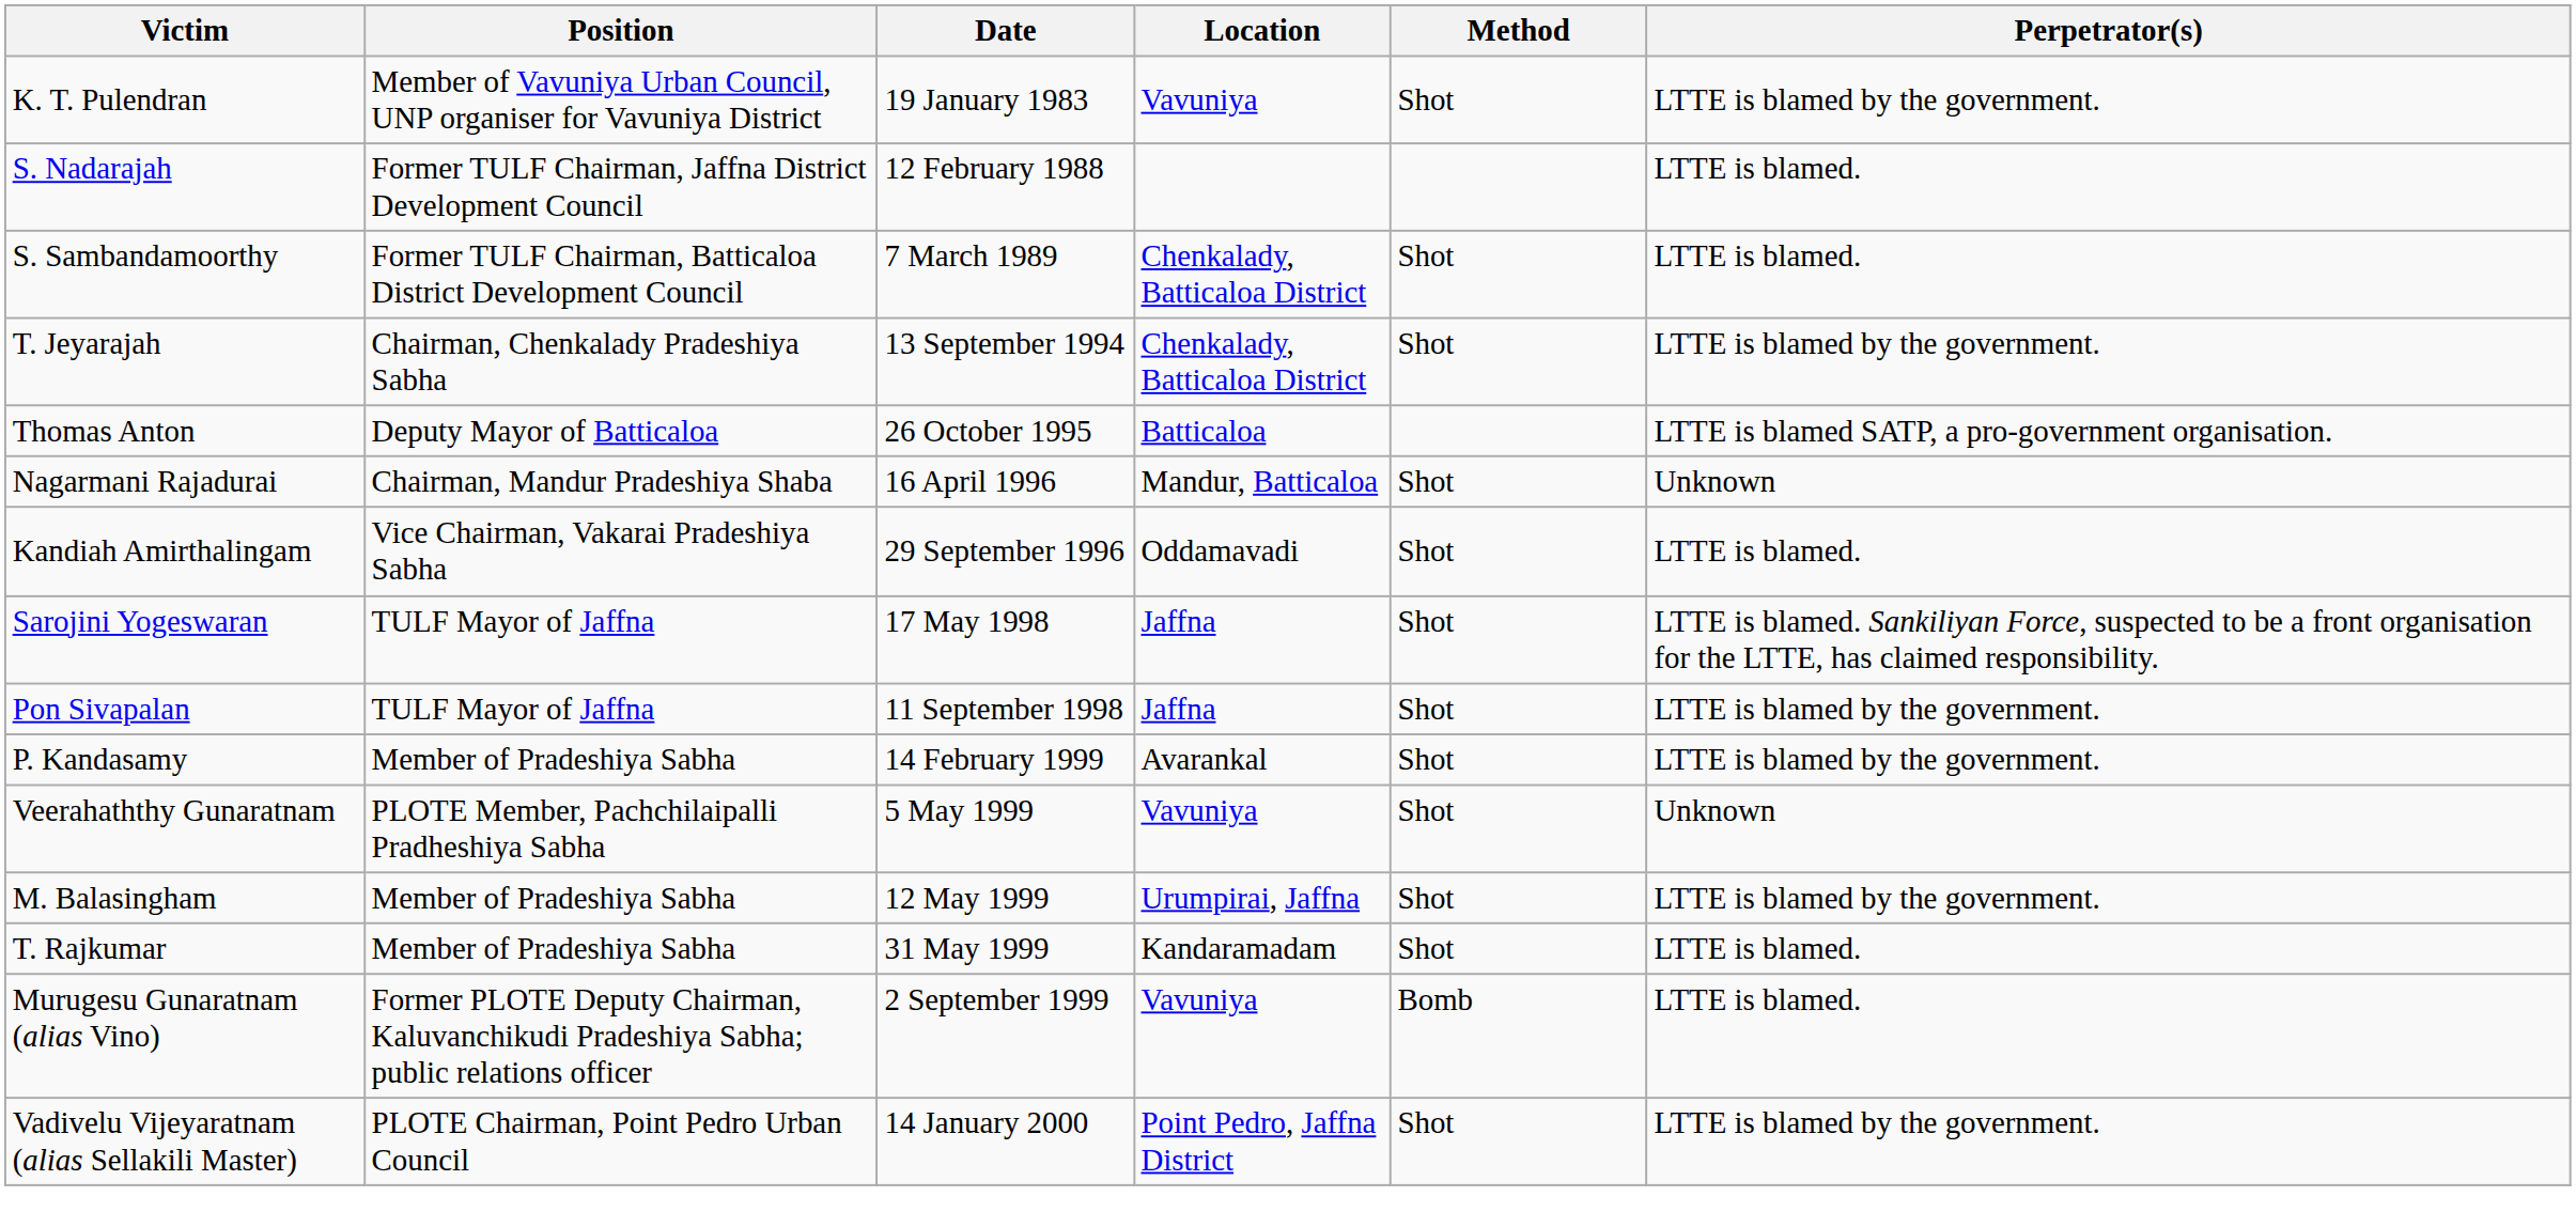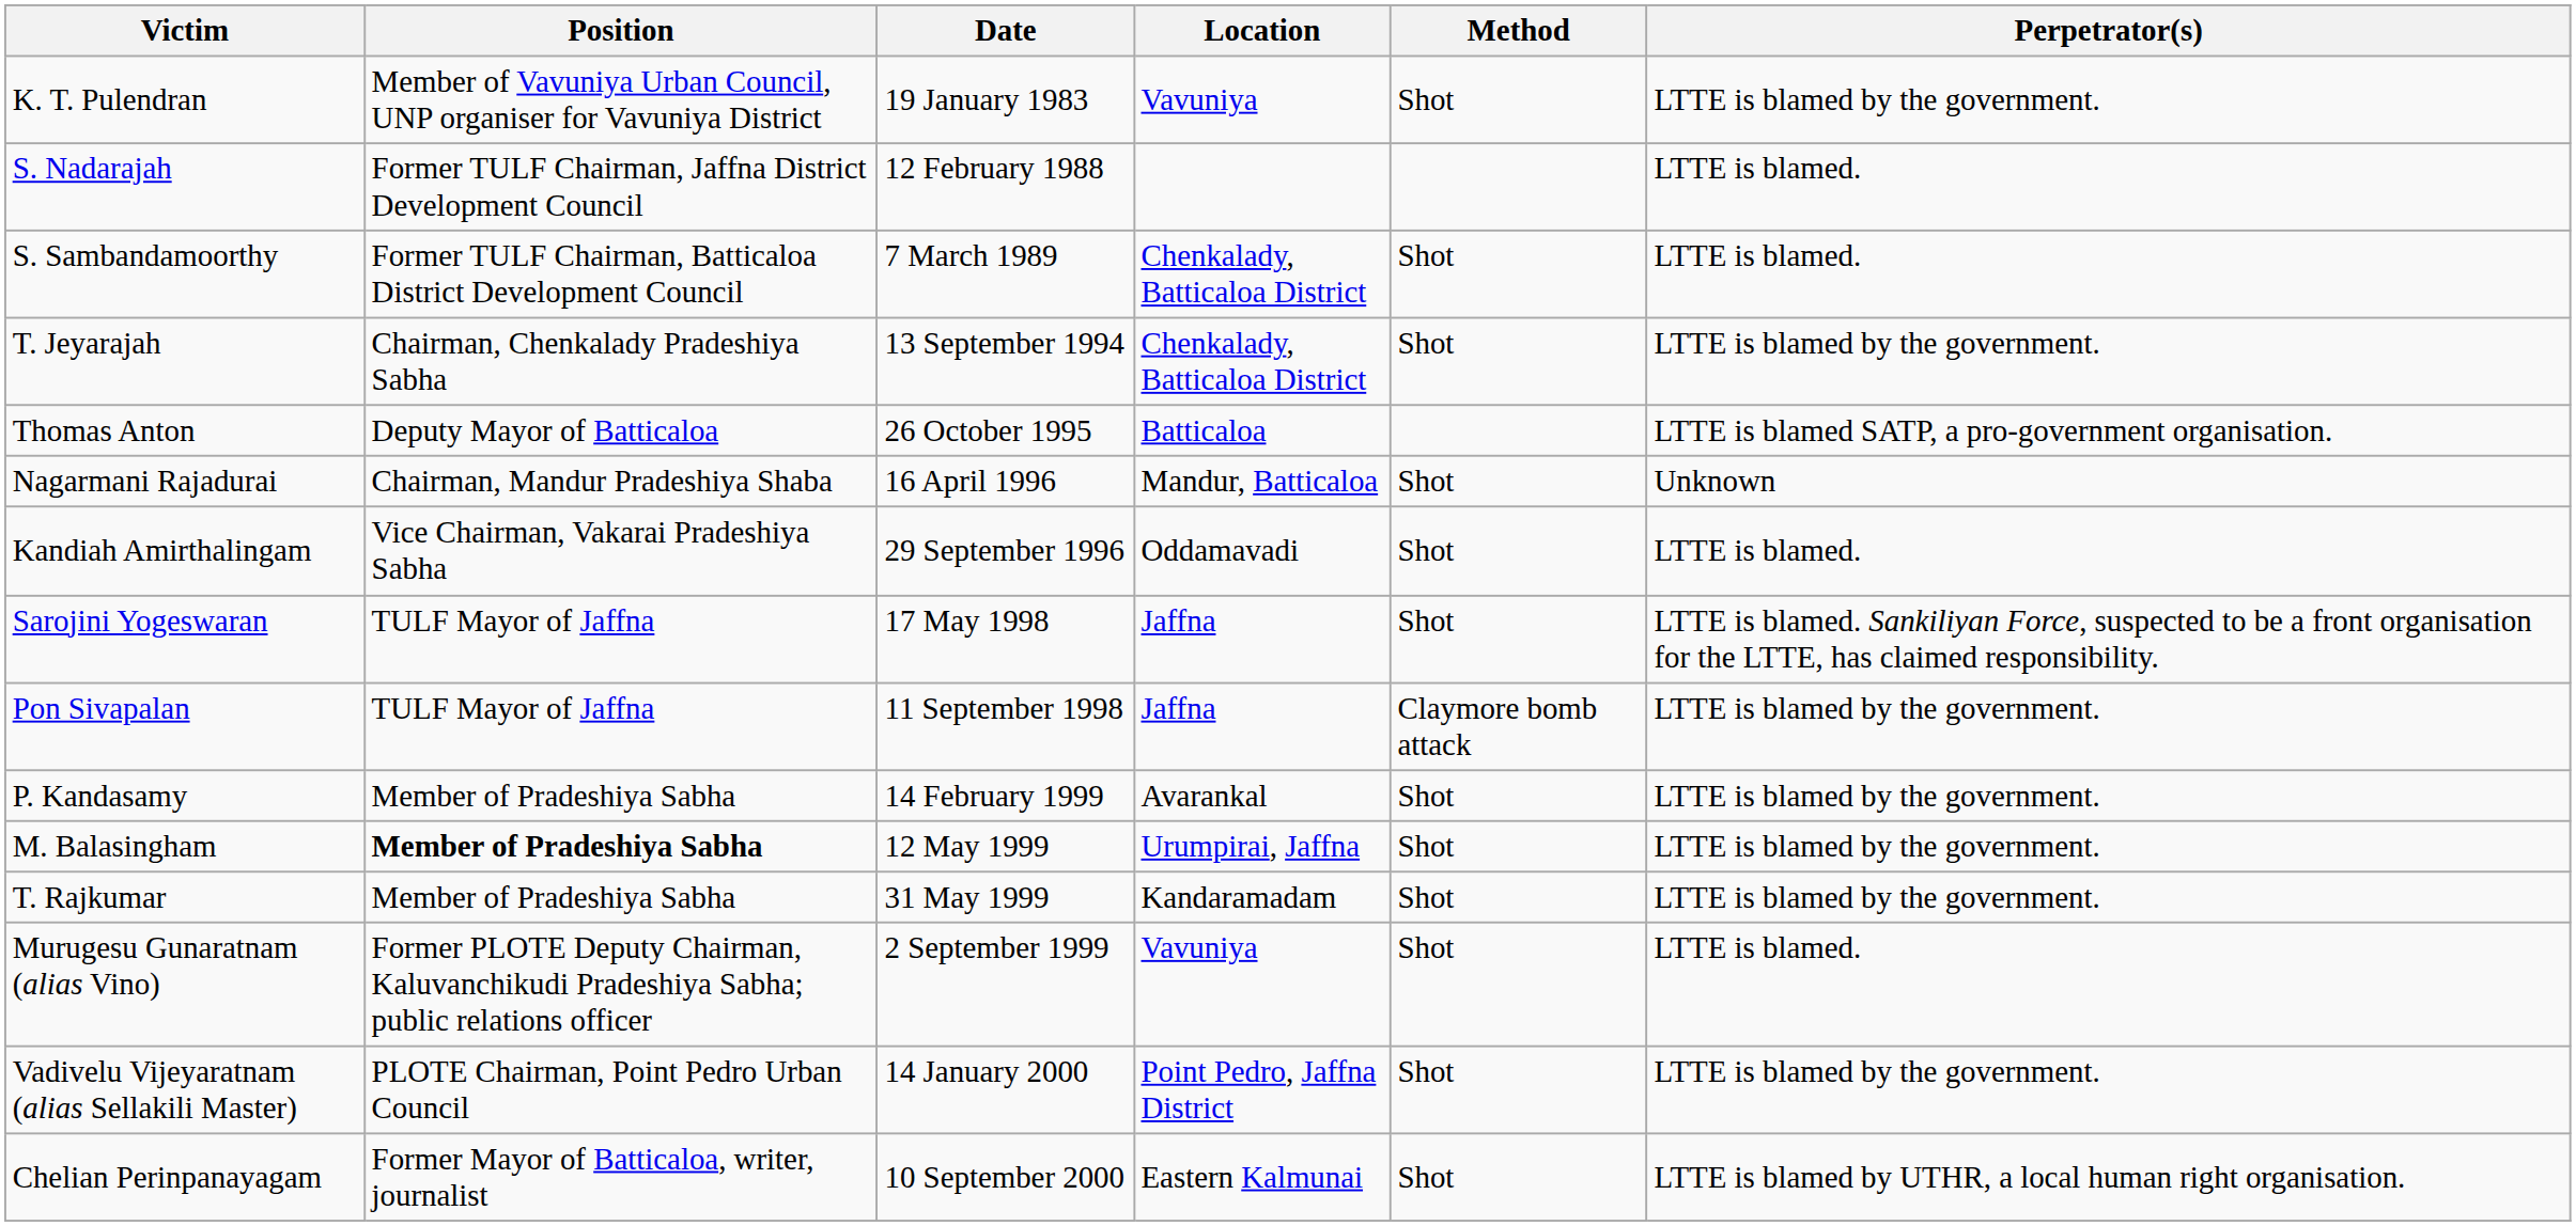 <table class="wikitable" style="font-size:95%;width:100%;valign=top">
 <tr>
 <th width="14%">Victim</th>
 <th width="20%">Position</th>
 <th width="10%">Date</th>
 <th width="10%">Location</th>
 <th width="10%">Method</th>
 <th width="36%">Perpetrator(s)</th>
 </tr>
 <tr>
 <td>K. T. Pulendran</td>
 <td>Member of <a href='#'>Vavuniya Urban Council</a>, UNP organiser for Vavuniya District</td>
 <td>19 January 1983</td>
 <td><a href='#'>Vavuniya</a></td>
 <td>Shot</td>
 <td>LTTE is blamed by the government.</td>
 </tr>
 <tr valign="top">
 <td><a href='#'>S. Nadarajah</a></td>
 <td>Former TULF Chairman, Jaffna District Development Council</td>
 <td>12 February 1988</td>
 <td></td>
 <td></td>
 <td>LTTE is blamed.</td>
 </tr>
 <tr valign="top">
 <td>S. Sambandamoorthy</td>
 <td>Former TULF Chairman, Batticaloa District Development Council</td>
 <td>7 March 1989</td>
 <td><a href='#'>Chenkalady</a>, <a href='#'>Batticaloa District</a></td>
 <td>Shot</td>
 <td>LTTE is blamed.</td>
 </tr>
 <tr valign="top">
 <td>T. Jeyarajah</td>
 <td>Chairman, Chenkalady Pradeshiya Sabha</td>
 <td>13 September 1994</td>
 <td><a href='#'>Chenkalady</a>, <a href='#'>Batticaloa District</a></td>
 <td>Shot</td>
 <td>LTTE is blamed by the government.</td>
 </tr>
 <tr>
 <td>Thomas Anton</td>
 <td>Deputy Mayor of <a href='#'>Batticaloa</a></td>
 <td>26 October 1995</td>
 <td><a href='#'>Batticaloa</a></td>
 <td></td>
 <td>LTTE is blamed SATP, a pro-government organisation.</td>
 </tr>
 <tr>
 <td>Nagarmani Rajadurai</td>
 <td>Chairman, Mandur Pradeshiya Shaba</td>
 <td>16 April 1996</td>
 <td>Mandur, <a href='#'>Batticaloa</a></td>
 <td>Shot</td>
 <td>Unknown</td>
 </tr>
 <tr>
 <td>Kandiah Amirthalingam</td>
 <td>Vice Chairman, Vakarai Pradeshiya Sabha</td>
 <td>29 September 1996</td>
 <td>Oddamavadi</td>
 <td>Shot</td>
 <td>LTTE is blamed.</td>
 </tr>
 <tr valign="top">
 <td><a href='#'>Sarojini Yogeswaran</a></td>
 <td>TULF Mayor of <a href='#'>Jaffna</a></td>
 <td>17 May 1998</td>
 <td><a href='#'>Jaffna</a></td>
 <td>Shot</td>
 <td>LTTE is blamed. <em>Sankiliyan Force</em>, suspected to be a front organisation for the LTTE, has claimed responsibility.</td>
 </tr>
 <tr valign=top>
 <td><a href='#'>Pon Sivapalan</a></td>
 <td>TULF Mayor of <a href='#'>Jaffna</a></td>
 <td>11 September 1998</td>
 <td><a href='#'>Jaffna</a></td>
-<td>Shot</td>
+<td>Claymore bomb attack</td>
 <td>LTTE is blamed by the government.</td>
 </tr>
 <tr>
 <td>P. Kandasamy</td>
 <td>Member of Pradeshiya Sabha</td>
 <td>14 February 1999</td>
 <td>Avarankal</td>
 <td>Shot</td>
 <td>LTTE is blamed by the government.</td>
 </tr>
-<tr valign="top">
-<td>Veerahaththy Gunaratnam</td>
-<td>PLOTE Member, Pachchilaipalli Pradheshiya Sabha</td>
-<td>5 May 1999</td>
-<td><a href='#'>Vavuniya</a></td>
-<td>Shot</td>
-<td>Unknown</td>
-</tr>
 <tr>
 <td>M. Balasingham</td>
-<td>Member of Pradeshiya Sabha</td>
+<td><strong>Member of Pradeshiya Sabha</strong></td>
 <td>12 May 1999</td>
 <td><a href='#'>Urumpirai</a>, <a href='#'>Jaffna</a></td>
 <td>Shot</td>
 <td>LTTE is blamed by the government.</td>
 </tr>
 <tr>
 <td>T. Rajkumar</td>
 <td>Member of Pradeshiya Sabha</td>
 <td>31 May 1999</td>
 <td>Kandaramadam</td>
 <td>Shot</td>
-<td>LTTE is blamed.</td>
+<td>LTTE is blamed by the government.</td>
 </tr>
 <tr valign="top">
 <td>Murugesu Gunaratnam<br>(<em>alias</em> Vino)</td>
 <td>Former PLOTE Deputy Chairman, Kaluvanchikudi Pradeshiya Sabha; public relations officer</td>
 <td>2 September 1999</td>
 <td><a href='#'>Vavuniya</a></td>
-<td>Bomb</td>
+<td>Shot</td>
 <td>LTTE is blamed.</td>
 </tr>
 <tr valign=top>
 <td>Vadivelu Vijeyaratnam<br>(<em>alias</em> Sellakili Master)</td>
 <td>PLOTE Chairman, Point Pedro Urban Council</td>
 <td>14 January 2000</td>
 <td><a href='#'>Point Pedro</a>, <a href='#'>Jaffna District</a></td>
 <td>Shot</td>
 <td>LTTE is blamed by the government.</td>
 </tr>
+<tr>
+<td>Chelian Perinpanayagam</td>
+<td>Former Mayor of <a href='#'>Batticaloa</a>, writer, journalist</td>
+<td>10 September 2000</td>
+<td>Eastern <a href='#'>Kalmunai</a></td>
+<td>Shot</td>
+<td>LTTE is blamed by UTHR, a local human right organisation.</td>
+</tr>
 </table>
